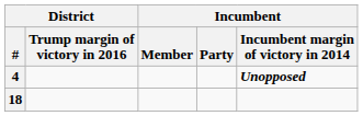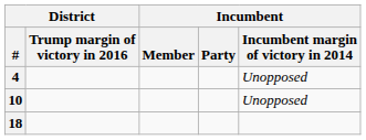 <table class="wikitable sortable">
 <tr>
 <th colspan=2>District</th>
 <th colspan=3>Incumbent</th>
 </tr>
 <tr valign=bottom>
 <th>#</th>
 <th>Trump margin of<br>victory in 2016</th>
 <th>Member</th>
 <th>Party</th>
 <th>Incumbent margin<br>of victory in 2014</th>
 </tr>
 <tr>
 <th>4</th>
 <td></td>
 <td></td>
 <td></td>
-<td><strong><em>Unopposed</em></strong></td>
+<td><em>Unopposed</em></td>
+</tr>
+<tr>
+<th>10</th>
+<td></td>
+<td></td>
+<td></td>
+<td><em>Unopposed</em></td>
 </tr>
 <tr>
 <th>18</th>
 <td></td>
 <td></td>
 <td></td>
 <td></td>
 </tr>
 </table>
